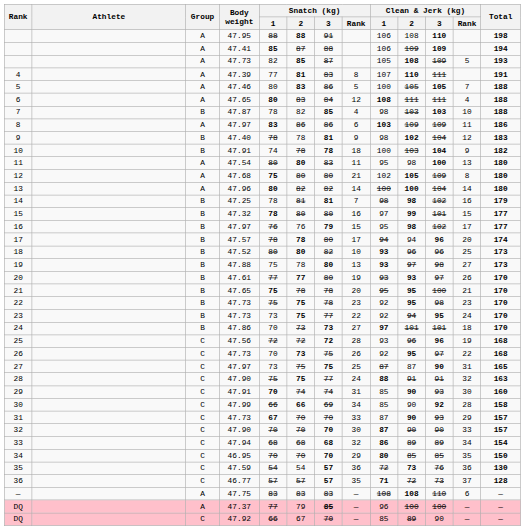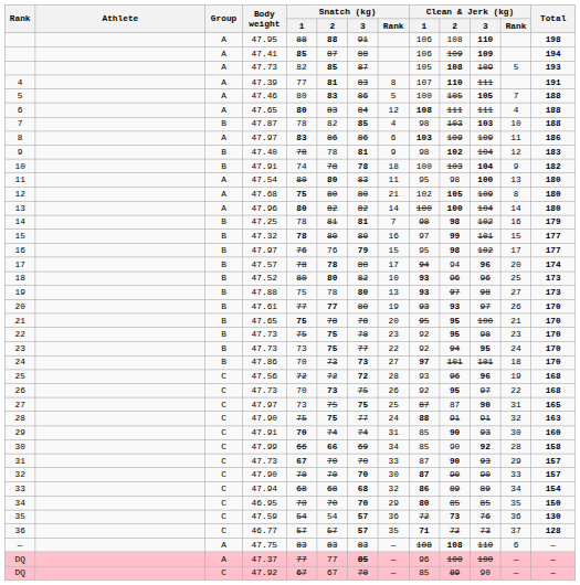 <table class = "wikitable" style="text-align:center;">
 <tr>
 <th rowspan=2 width=40>Rank</th>
 <th rowspan=2 width=250>Athlete</th>
 <th rowspan=2 width=50>Group</th>
 <th rowspan=2 width=60>Body weight</th>
 <th colspan=4>Snatch (kg)</th>
 <th colspan=4>Clean & Jerk (kg)</th>
 <th rowspan=2 width=60>Total</th>
 </tr>
 <tr>
 <th width=40>1</th>
 <th width=40>2</th>
 <th width=40>3</th>
 <th width=40>Rank</th>
 <th width=40>1</th>
 <th width=40>2</th>
 <th width=40>3</th>
 <th width=40>Rank</th>
 </tr>
 <tr>
 <td></td>
 <td align=left></td>
 <td>A</td>
 <td>47.95</td>
 <td><s>88</s></td>
 <td><strong>88</strong></td>
 <td><s>91</s></td>
 <td></td>
 <td>106</td>
 <td>108</td>
 <td><strong>110</strong></td>
 <td></td>
 <td><strong>198</strong></td>
 </tr>
 <tr>
 <td></td>
 <td align=left></td>
 <td>A</td>
 <td>47.41</td>
 <td><strong>85</strong></td>
 <td><s>87</s></td>
 <td><s>88</s></td>
 <td></td>
 <td>106</td>
 <td><s>109</s></td>
 <td><strong>109</strong></td>
 <td></td>
 <td><strong>194</strong></td>
 </tr>
 <tr>
 <td></td>
 <td align=left></td>
 <td>A</td>
 <td>47.73</td>
 <td>82</td>
 <td><strong>85</strong></td>
 <td><s>87</s></td>
 <td></td>
 <td>105</td>
 <td><strong>108</strong></td>
 <td><s>109</s></td>
 <td>5</td>
 <td><strong>193</strong></td>
 </tr>
 <tr>
 <td>4</td>
 <td align=left></td>
 <td>A</td>
 <td>47.39</td>
 <td>77</td>
 <td><strong>81</strong></td>
 <td><s>83</s></td>
 <td>8</td>
 <td>107</td>
 <td><strong>110</strong></td>
 <td><s>111</s></td>
 <td></td>
 <td><strong>191</strong></td>
 </tr>
 <tr>
 <td>5</td>
 <td align=left></td>
 <td>A</td>
 <td>47.46</td>
 <td>80</td>
 <td><strong>83</strong></td>
 <td><s>86</s></td>
 <td>5</td>
 <td>100</td>
 <td><s>105</s></td>
 <td><strong>105</strong></td>
 <td>7</td>
 <td><strong>188</strong></td>
 </tr>
 <tr>
 <td>6</td>
 <td align=left></td>
 <td>A</td>
 <td>47.65</td>
 <td><strong>80</strong></td>
 <td><s>83</s></td>
 <td><s>84</s></td>
 <td>12</td>
 <td><strong>108</strong></td>
 <td><s>111</s></td>
 <td><s>111</s></td>
 <td>4</td>
 <td><strong>188</strong></td>
 </tr>
 <tr>
 <td>7</td>
 <td align=left></td>
 <td>B</td>
 <td>47.87</td>
 <td>78</td>
 <td>82</td>
 <td><strong>85</strong></td>
 <td>4</td>
 <td>98</td>
 <td><s>103</s></td>
 <td><strong>103</strong></td>
 <td>10</td>
 <td><strong>188</strong></td>
 </tr>
 <tr>
 <td>8</td>
 <td align=left></td>
 <td>A</td>
 <td>47.97</td>
 <td><strong>83</strong></td>
 <td><s>86</s></td>
 <td><s>86</s></td>
 <td>6</td>
 <td><strong>103</strong></td>
 <td><s>109</s></td>
 <td><s>109</s></td>
 <td>11</td>
 <td><strong>186</strong></td>
 </tr>
 <tr>
 <td>9</td>
 <td align=left></td>
 <td>B</td>
 <td>47.40</td>
 <td><s>78</s></td>
 <td>78</td>
 <td><strong>81</strong></td>
 <td>9</td>
 <td>98</td>
 <td><strong>102</strong></td>
 <td><s>104</s></td>
 <td>12</td>
 <td><strong>183</strong></td>
 </tr>
 <tr>
 <td>10</td>
 <td align=left></td>
 <td>B</td>
 <td>47.91</td>
 <td>74</td>
 <td><s>78</s></td>
 <td><strong>78</strong></td>
 <td>18</td>
 <td>100</td>
 <td><s>103</s></td>
 <td><strong>104</strong></td>
 <td>9</td>
 <td><strong>182</strong></td>
 </tr>
 <tr>
 <td>11</td>
 <td align=left></td>
 <td>A</td>
 <td>47.54</td>
 <td><s>80</s></td>
 <td><strong>80</strong></td>
 <td><s>83</s></td>
 <td>11</td>
 <td>95</td>
 <td>98</td>
 <td><strong>100</strong></td>
 <td>13</td>
 <td><strong>180</strong></td>
 </tr>
 <tr>
 <td>12</td>
 <td align=left></td>
 <td>A</td>
 <td>47.68</td>
 <td><strong>75</strong></td>
 <td><s>80</s></td>
 <td><s>80</s></td>
 <td>21</td>
 <td>102</td>
 <td><strong>105</strong></td>
 <td><s>109</s></td>
 <td>8</td>
 <td><strong>180</strong></td>
 </tr>
 <tr>
 <td>13</td>
 <td align=left></td>
 <td>A</td>
 <td>47.96</td>
 <td><strong>80</strong></td>
 <td><s>82</s></td>
 <td><s>82</s></td>
 <td>14</td>
 <td><s>100</s></td>
 <td><strong>100</strong></td>
 <td><s>104</s></td>
 <td>14</td>
 <td><strong>180</strong></td>
 </tr>
 <tr>
 <td>14</td>
 <td align=left></td>
 <td>B</td>
 <td>47.25</td>
 <td>78</td>
 <td><s>81</s></td>
 <td><strong>81</strong></td>
 <td>7</td>
 <td><s>98</s></td>
 <td><strong>98</strong></td>
 <td><s>102</s></td>
 <td>16</td>
 <td><strong>179</strong></td>
 </tr>
 <tr>
 <td>15</td>
 <td align=left></td>
 <td>B</td>
 <td>47.32</td>
 <td><strong>78</strong></td>
 <td><s>80</s></td>
 <td><s>80</s></td>
 <td>16</td>
 <td>97</td>
 <td><strong>99</strong></td>
 <td><s>101</s></td>
 <td>15</td>
 <td><strong>177</strong></td>
 </tr>
 <tr>
 <td>16</td>
 <td align=left></td>
 <td>B</td>
 <td>47.97</td>
 <td><s>76</s></td>
 <td>76</td>
 <td><strong>79</strong></td>
 <td>15</td>
 <td>95</td>
 <td><strong>98</strong></td>
 <td><s>102</s></td>
 <td>17</td>
 <td><strong>177</strong></td>
 </tr>
 <tr>
 <td>17</td>
 <td align=left></td>
 <td>B</td>
 <td>47.57</td>
 <td><s>78</s></td>
 <td><strong>78</strong></td>
 <td><s>80</s></td>
 <td>17</td>
 <td><s>94</s></td>
 <td>94</td>
 <td><strong>96</strong></td>
 <td>20</td>
 <td><strong>174</strong></td>
 </tr>
 <tr>
 <td>18</td>
 <td align=left></td>
 <td>B</td>
 <td>47.52</td>
 <td><s>80</s></td>
 <td><strong>80</strong></td>
 <td><s>82</s></td>
 <td>10</td>
 <td><strong>93</strong></td>
 <td><s>96</s></td>
 <td><s>96</s></td>
 <td>25</td>
 <td><strong>173</strong></td>
 </tr>
 <tr>
 <td>19</td>
 <td align=left></td>
 <td>B</td>
 <td>47.88</td>
 <td>75</td>
 <td>78</td>
 <td><strong>80</strong></td>
 <td>13</td>
 <td><strong>93</strong></td>
 <td><s>97</s></td>
 <td><s>98</s></td>
 <td>27</td>
 <td><strong>173</strong></td>
 </tr>
 <tr>
 <td>20</td>
 <td align=left></td>
 <td>B</td>
 <td>47.61</td>
 <td><s>77</s></td>
 <td><strong>77</strong></td>
 <td><s>80</s></td>
 <td>19</td>
 <td><s>93</s></td>
 <td><strong>93</strong></td>
 <td><s>97</s></td>
 <td>26</td>
 <td><strong>170</strong></td>
 </tr>
 <tr>
 <td>21</td>
 <td align=left></td>
 <td>B</td>
 <td>47.65</td>
 <td><strong>75</strong></td>
 <td><s>78</s></td>
 <td><s>78</s></td>
 <td>20</td>
 <td><s>95</s></td>
 <td><strong>95</strong></td>
 <td><s>100</s></td>
 <td>21</td>
 <td><strong>170</strong></td>
 </tr>
 <tr>
 <td>22</td>
 <td align=left></td>
 <td>B</td>
 <td>47.73</td>
 <td><s>75</s></td>
 <td><strong>75</strong></td>
 <td><s>78</s></td>
 <td>23</td>
 <td>92</td>
 <td><strong>95</strong></td>
 <td><s>98</s></td>
 <td>23</td>
 <td><strong>170</strong></td>
 </tr>
 <tr>
 <td>23</td>
 <td align=left></td>
 <td>B</td>
 <td>47.73</td>
 <td>73</td>
 <td><strong>75</strong></td>
 <td><s>77</s></td>
 <td>22</td>
 <td>92</td>
 <td><s>94</s></td>
 <td><strong>95</strong></td>
 <td>24</td>
 <td><strong>170</strong></td>
 </tr>
 <tr>
 <td>24</td>
 <td align=left></td>
 <td>B</td>
 <td>47.86</td>
 <td>70</td>
 <td><s>73</s></td>
 <td><strong>73</strong></td>
 <td>27</td>
 <td><strong>97</strong></td>
 <td><s>101</s></td>
 <td><s>101</s></td>
 <td>18</td>
 <td><strong>170</strong></td>
 </tr>
 <tr>
 <td>25</td>
 <td align=left></td>
 <td>C</td>
 <td>47.56</td>
 <td><s>72</s></td>
 <td><s>72</s></td>
 <td><strong>72</strong></td>
 <td>28</td>
 <td>93</td>
 <td><s>96</s></td>
 <td><strong>96</strong></td>
 <td>19</td>
 <td><strong>168</strong></td>
 </tr>
 <tr>
 <td>26</td>
 <td align=left></td>
 <td>C</td>
 <td>47.73</td>
 <td>70</td>
 <td><strong>73</strong></td>
 <td><s>75</s></td>
 <td>26</td>
 <td>92</td>
 <td><strong>95</strong></td>
 <td><s>97</s></td>
 <td>22</td>
 <td><strong>168</strong></td>
 </tr>
 <tr>
 <td>27</td>
 <td align=left></td>
 <td>C</td>
 <td>47.97</td>
 <td>73</td>
 <td><s>75</s></td>
 <td><strong>75</strong></td>
 <td>25</td>
 <td><s>87</s></td>
 <td>87</td>
 <td><strong>90</strong></td>
 <td>31</td>
 <td><strong>165</strong></td>
 </tr>
 <tr>
 <td>28</td>
 <td align=left></td>
 <td>C</td>
 <td>47.90</td>
 <td><s>75</s></td>
 <td><strong>75</strong></td>
 <td><s>77</s></td>
 <td>24</td>
 <td><strong>88</strong></td>
 <td><s>91</s></td>
 <td><s>91</s></td>
 <td>32</td>
 <td><strong>163</strong></td>
 </tr>
 <tr>
 <td>29</td>
 <td align=left></td>
 <td>C</td>
 <td>47.91</td>
 <td><strong>70</strong></td>
 <td><s>74</s></td>
 <td><s>74</s></td>
 <td>31</td>
 <td>85</td>
 <td><strong>90</strong></td>
 <td><s>93</s></td>
 <td>30</td>
 <td><strong>160</strong></td>
 </tr>
 <tr>
 <td>30</td>
 <td align=left></td>
 <td>C</td>
 <td>47.99</td>
 <td><s>66</s></td>
 <td><strong>66</strong></td>
 <td><s>69</s></td>
 <td>34</td>
 <td>85</td>
 <td>90</td>
 <td><strong>92</strong></td>
 <td>28</td>
 <td><strong>158</strong></td>
 </tr>
 <tr>
 <td>31</td>
 <td align=left></td>
 <td>C</td>
 <td>47.73</td>
 <td><strong>67</strong></td>
 <td><s>70</s></td>
 <td><s>70</s></td>
 <td>33</td>
 <td>87</td>
 <td><strong>90</strong></td>
 <td><s>93</s></td>
 <td>29</td>
 <td><strong>157</strong></td>
 </tr>
 <tr>
 <td>32</td>
 <td align=left></td>
 <td>C</td>
 <td>47.90</td>
 <td><s>70</s></td>
 <td><s>70</s></td>
 <td><strong>70</strong></td>
 <td>30</td>
 <td><strong>87</strong></td>
 <td><s>90</s></td>
 <td><s>90</s></td>
 <td>33</td>
 <td><strong>157</strong></td>
 </tr>
 <tr>
 <td>33</td>
 <td align=left></td>
 <td>C</td>
 <td>47.94</td>
 <td><s>68</s></td>
 <td><s>68</s></td>
 <td><strong>68</strong></td>
 <td>32</td>
 <td><strong>86</strong></td>
 <td><s>89</s></td>
 <td><s>89</s></td>
 <td>34</td>
 <td><strong>154</strong></td>
 </tr>
 <tr>
 <td>34</td>
 <td align=left></td>
 <td>C</td>
 <td>46.95</td>
 <td><s>70</s></td>
 <td><s>70</s></td>
 <td><strong>70</strong></td>
 <td>29</td>
 <td><strong>80</strong></td>
 <td><s>85</s></td>
 <td><s>85</s></td>
 <td>35</td>
 <td><strong>150</strong></td>
 </tr>
 <tr>
 <td>35</td>
 <td align=left></td>
 <td>C</td>
 <td>47.59</td>
 <td><s>54</s></td>
 <td>54</td>
 <td><strong>57</strong></td>
 <td>36</td>
 <td><s>72</s></td>
 <td><strong>73</strong></td>
 <td><s>76</s></td>
 <td>36</td>
 <td><strong>130</strong></td>
 </tr>
 <tr>
 <td>36</td>
 <td align=left></td>
 <td>C</td>
 <td>46.77</td>
 <td><s>57</s></td>
 <td><s>57</s></td>
 <td><strong>57</strong></td>
 <td>35</td>
 <td><strong>71</strong></td>
 <td><s>72</s></td>
 <td><s>73</s></td>
 <td>37</td>
 <td><strong>128</strong></td>
 </tr>
 <tr>
 <td>—</td>
 <td align=left></td>
 <td>A</td>
 <td>47.75</td>
 <td><s>83</s></td>
 <td><s>83</s></td>
 <td><s>83</s></td>
 <td>—</td>
 <td><s>108</s></td>
 <td><strong>108</strong></td>
 <td><s>110</s></td>
 <td>6</td>
 <td>—</td>
 </tr>
 <tr bgcolor=pink>
 <td>DQ</td>
 <td align=left></td>
 <td>A</td>
 <td>47.37</td>
 <td><s>77</s></td>
-<td>79</td>
+<td>77</td>
 <td><strong><s>85</s></strong></td>
 <td>—</td>
 <td>96</td>
 <td><s>100</s></td>
 <td><s>100</s></td>
 <td>—</td>
 <td>—</td>
 </tr>
 <tr bgcolor=pink>
 <td>DQ</td>
 <td align=left></td>
 <td>C</td>
 <td>47.92</td>
-<td><s>66</s></td>
+<td><s>67</s></td>
 <td>67</td>
 <td><s>70</s></td>
 <td>—</td>
 <td>85</td>
 <td><s>89</s></td>
 <td>90</td>
 <td>—</td>
 <td>—</td>
 </tr>
 </table>
